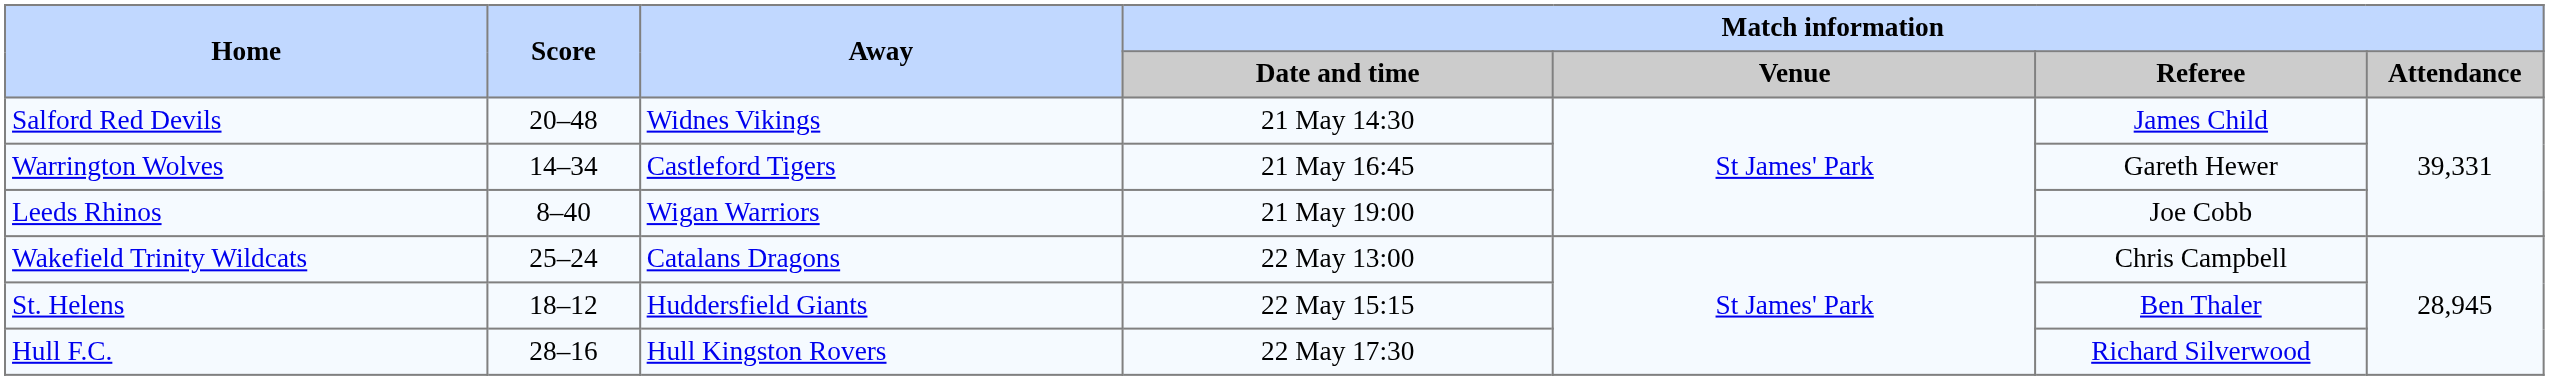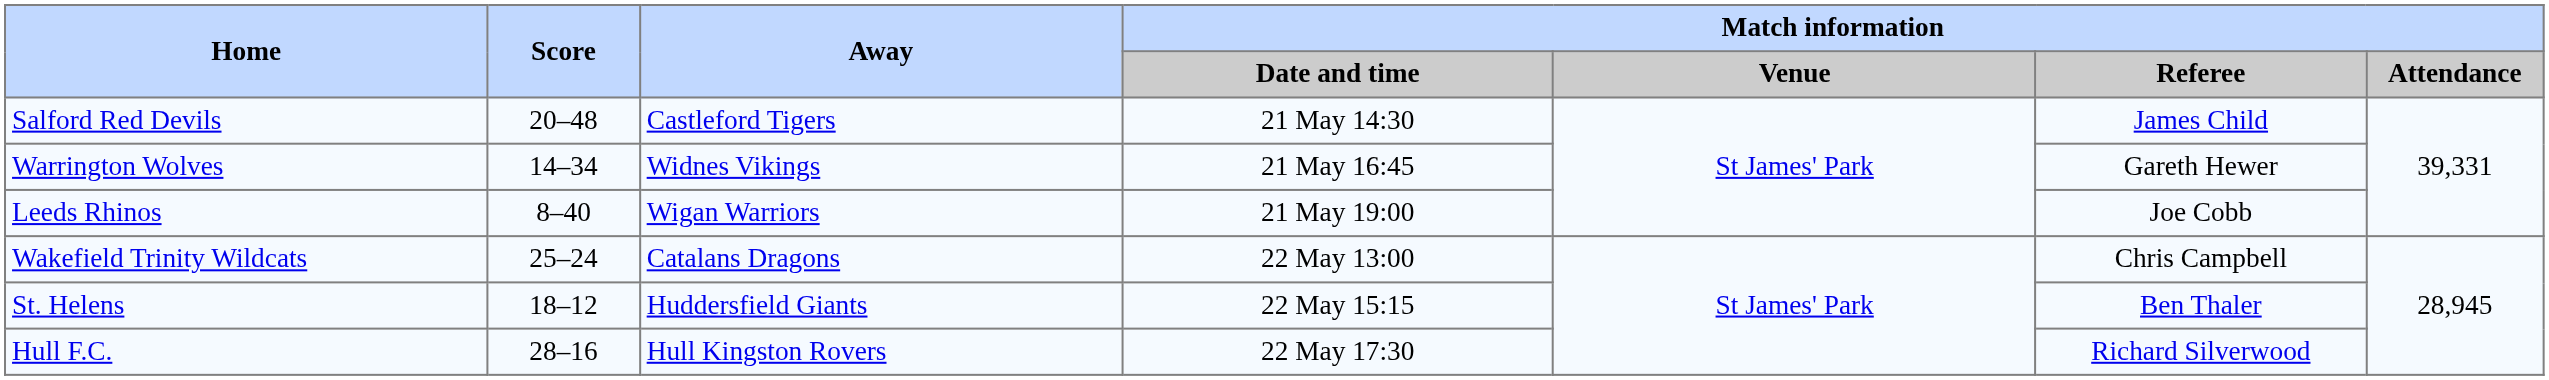 <table border=1 style="border-collapse:collapse; font-size:85%; text-align:center;" cellpadding=3 cellspacing=0 width=100%>
 <tr bgcolor=#C1D8FF>
 <th rowspan=2 width=19%>Home</th>
 <th rowspan=2 width=6%>Score</th>
 <th rowspan=2 width=19%>Away</th>
 <th colspan=6>Match information</th>
 </tr>
 <tr bgcolor=#CCCCCC>
 <th width=17%>Date and time</th>
 <th width=19%>Venue</th>
 <th width=13%>Referee</th>
 <th width=7%>Attendance</th>
 </tr>
 <tr bgcolor=#F5FAFF>
 <td align=left> <a href='#'>Salford Red Devils</a></td>
 <td>20–48</td>
-<td align=left> <a href='#'>Widnes Vikings</a></td>
+<td align=left> <a href='#'>Castleford Tigers</a></td>
 <td>21 May 14:30</td>
 <td rowspan=3><a href='#'>St James' Park</a></td>
 <td><a href='#'>James Child</a></td>
 <td rowspan=3>39,331</td>
 </tr>
 <tr bgcolor=#F5FAFF>
 <td align=left> <a href='#'>Warrington Wolves</a></td>
 <td>14–34</td>
-<td align=left> <a href='#'>Castleford Tigers</a></td>
+<td align=left> <a href='#'>Widnes Vikings</a></td>
 <td>21 May 16:45</td>
 <td>Gareth Hewer</td>
 </tr>
 <tr bgcolor=#F5FAFF>
 <td align=left> <a href='#'>Leeds Rhinos</a></td>
 <td>8–40</td>
 <td align=left> <a href='#'>Wigan Warriors</a></td>
 <td>21 May 19:00</td>
 <td>Joe Cobb</td>
 </tr>
 <tr bgcolor=#F5FAFF>
 <td align=left> <a href='#'>Wakefield Trinity Wildcats</a></td>
 <td>25–24</td>
 <td align=left> <a href='#'>Catalans Dragons</a></td>
 <td>22 May 13:00</td>
 <td rowspan=3><a href='#'>St James' Park</a></td>
 <td>Chris Campbell</td>
 <td rowspan=3>28,945</td>
 </tr>
 <tr bgcolor=#F5FAFF>
 <td align=left> <a href='#'>St. Helens</a></td>
 <td>18–12</td>
 <td align=left> <a href='#'>Huddersfield Giants</a></td>
 <td>22 May 15:15</td>
 <td><a href='#'>Ben Thaler</a></td>
 </tr>
 <tr bgcolor=#F5FAFF>
 <td align=left> <a href='#'>Hull F.C.</a></td>
 <td>28–16</td>
 <td align=left> <a href='#'>Hull Kingston Rovers</a></td>
 <td>22 May 17:30</td>
 <td><a href='#'>Richard Silverwood</a></td>
 </tr>
 </table>
